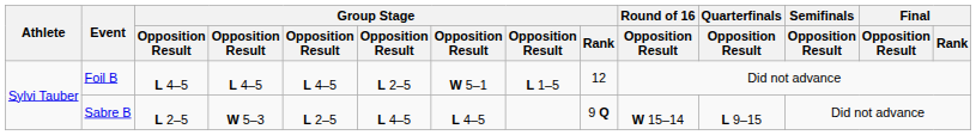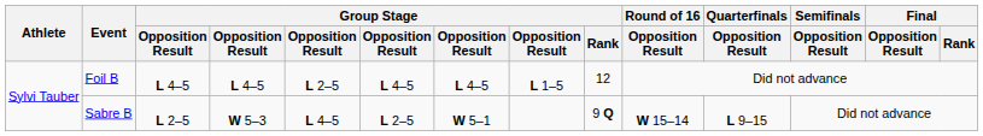 <table class=wikitable style="font-size:90%">
 <tr>
 <th rowspan="2">Athlete</th>
 <th rowspan="2">Event</th>
 <th colspan="7">Group Stage</th>
 <th>Round of 16</th>
 <th>Quarterfinals</th>
 <th>Semifinals</th>
 <th colspan="2">Final</th>
 </tr>
 <tr>
 <th>Opposition<br>Result</th>
 <th>Opposition<br>Result</th>
 <th>Opposition<br>Result</th>
 <th>Opposition<br>Result</th>
 <th>Opposition<br>Result</th>
 <th>Opposition<br>Result</th>
 <th>Rank</th>
 <th>Opposition<br>Result</th>
 <th>Opposition<br>Result</th>
 <th>Opposition<br>Result</th>
 <th>Opposition<br>Result</th>
 <th>Rank</th>
 </tr>
 <tr align=center>
 <td align=left rowspan=2><a href='#'>Sylvi Tauber</a></td>
 <td align=left><a href='#'>Foil B</a></td>
 <td><br><strong>L</strong> 4–5</td>
 <td><br><strong>L</strong> 4–5</td>
+<td><br><strong>L</strong> 2–5</td>
 <td><br><strong>L</strong> 4–5</td>
-<td><br><strong>L</strong> 2–5</td>
-<td><br><strong>W</strong> 5–1</td>
+<td><br><strong>L</strong> 4–5</td>
 <td><br><strong>L</strong> 1–5</td>
 <td>12</td>
 <td colspan=5>Did not advance</td>
 </tr>
 <tr align=center>
 <td align=left><a href='#'>Sabre B</a></td>
 <td><br><strong>L</strong> 2–5</td>
 <td><br><strong>W</strong> 5–3</td>
+<td><br><strong>L</strong> 4–5</td>
 <td><br><strong>L</strong> 2–5</td>
-<td><br><strong>L</strong> 4–5</td>
-<td><br><strong>L</strong> 4–5</td>
+<td><br><strong>W</strong> 5–1</td>
 <td></td>
 <td>9 <strong>Q</strong></td>
 <td><br><strong>W</strong> 15–14</td>
 <td><br><strong>L</strong> 9–15</td>
 <td colspan=3>Did not advance</td>
 </tr>
 </table>
